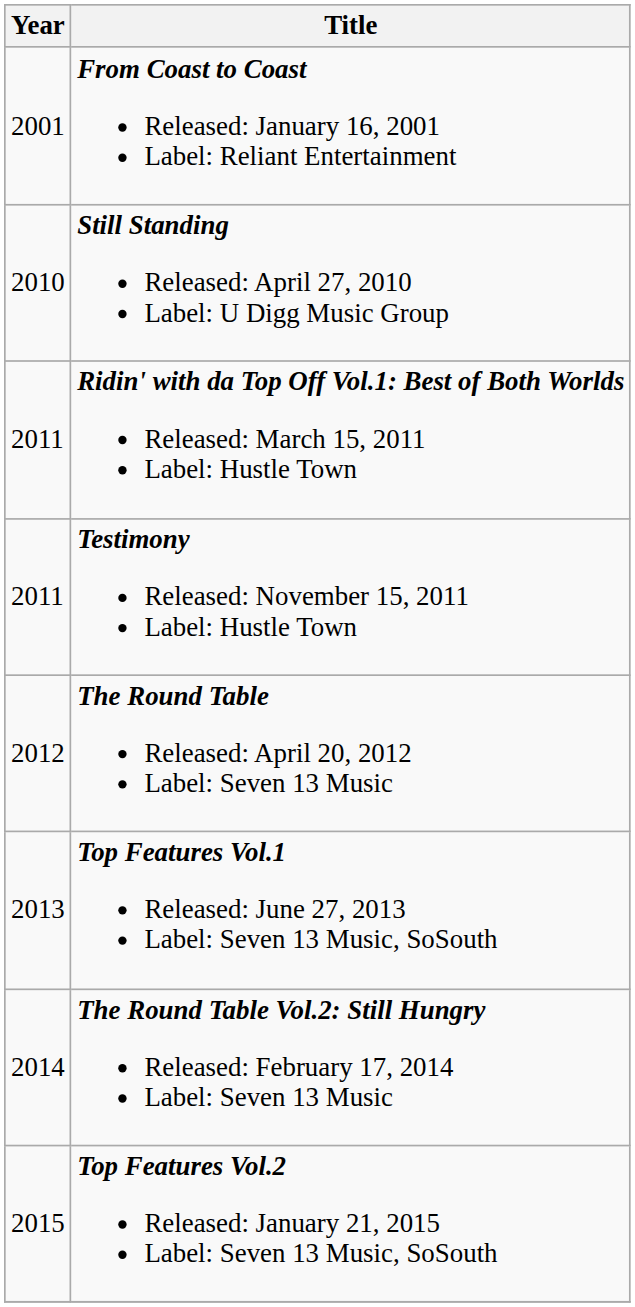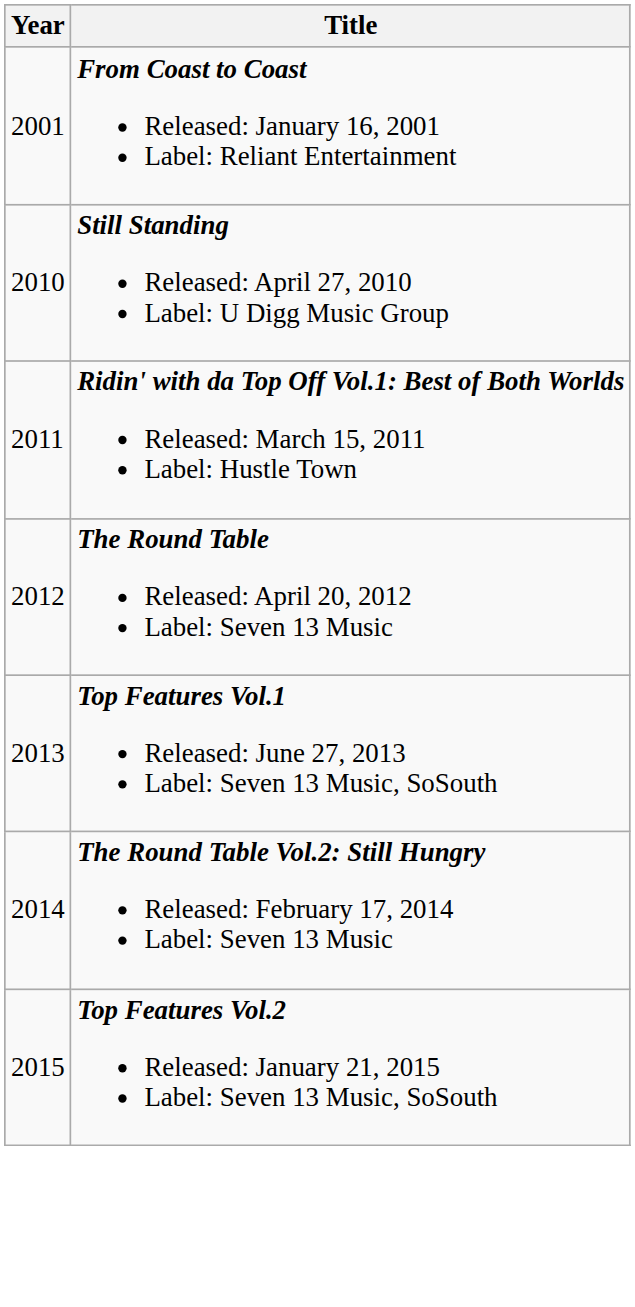 <table class="wikitable">
 <tr>
 <th rowspan="1">Year</th>
 <th rowspan="1">Title</th>
 </tr>
 <tr>
 <td>2001</td>
 <td><strong><em>From Coast to Coast</em></strong><br><ul><li>Released: January 16, 2001</li><li>Label: Reliant Entertainment</li></ul></td>
 </tr>
 <tr>
 <td>2010</td>
 <td><strong><em>Still Standing</em></strong><br><ul><li>Released: April 27, 2010</li><li>Label: U Digg Music Group</li></ul></td>
 </tr>
 <tr>
 <td>2011</td>
 <td><strong><em>Ridin' with da Top Off Vol.1: Best of Both Worlds</em></strong><br><ul><li>Released: March 15, 2011</li><li>Label: Hustle Town</li></ul></td>
-</tr>
-<tr>
-<td>2011</td>
-<td><strong><em>Testimony</em></strong><br><ul><li>Released: November 15, 2011</li><li>Label: Hustle Town</li></ul></td>
 </tr>
 <tr>
 <td>2012</td>
 <td><strong><em>The Round Table</em></strong><br><ul><li>Released: April 20, 2012</li><li>Label: Seven 13 Music</li></ul></td>
 </tr>
 <tr>
 <td>2013</td>
 <td><strong><em>Top Features Vol.1</em></strong><br><ul><li>Released: June 27, 2013</li><li>Label: Seven 13 Music, SoSouth</li></ul></td>
 </tr>
 <tr>
 <td>2014</td>
 <td><strong><em>The Round Table Vol.2: Still Hungry</em></strong><br><ul><li>Released: February 17, 2014</li><li>Label: Seven 13 Music</li></ul></td>
 </tr>
 <tr>
 <td>2015</td>
 <td><strong><em>Top Features Vol.2</em></strong><br><ul><li>Released: January 21, 2015</li><li>Label: Seven 13 Music, SoSouth</li></ul></td>
 </tr>
 <tr>
 </tr>
 </table>
